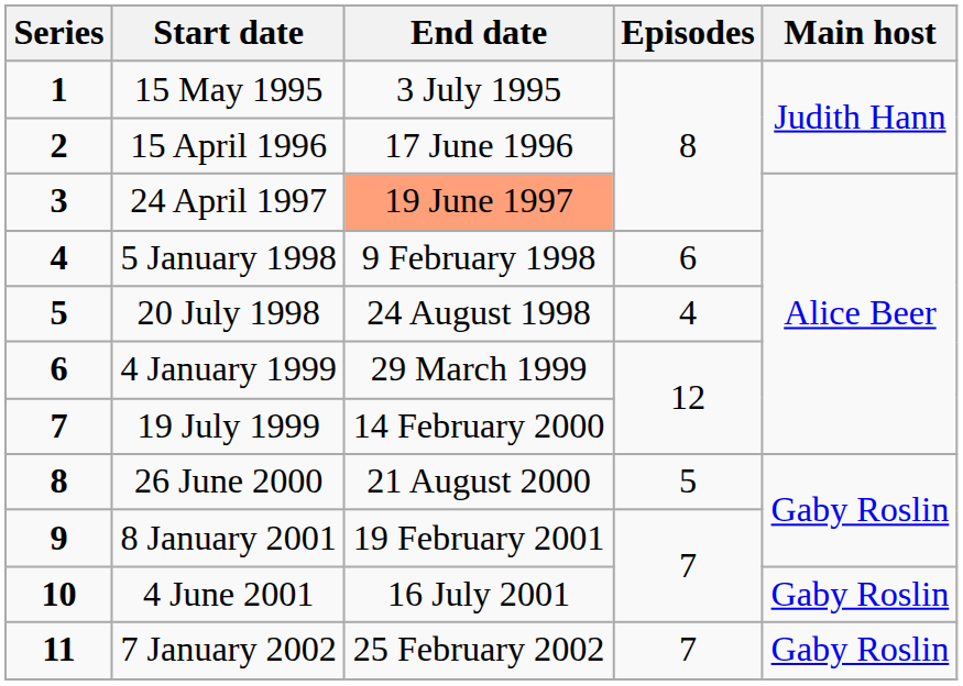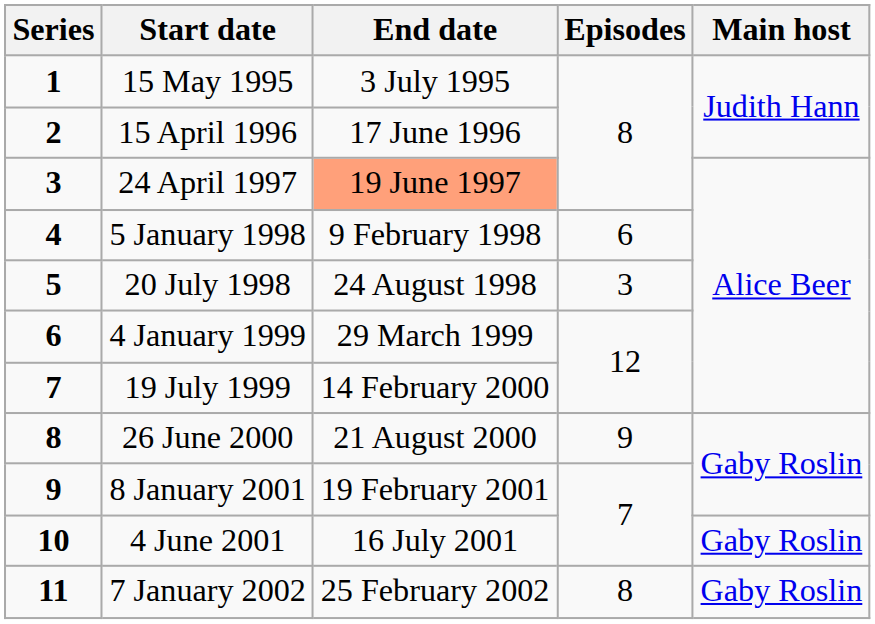 <table class="wikitable" style="text-align:center;">
 <tr>
 <th>Series</th>
 <th>Start date</th>
 <th>End date</th>
 <th>Episodes</th>
 <th>Main host</th>
 </tr>
 <tr>
 <td><strong>1</strong></td>
 <td>15 May 1995</td>
 <td>3 July 1995</td>
 <td rowspan=3 "">8</td>
 <td rowspan=2><a href='#'>Judith Hann</a></td>
 </tr>
 <tr>
 <td><strong>2</strong></td>
 <td>15 April 1996</td>
 <td>17 June 1996</td>
 </tr>
 <tr>
 <td><strong>3</strong></td>
 <td>24 April 1997</td>
 <td style="background: lightsalmon;">19 June 1997</td>
 <td rowspan=5><a href='#'>Alice Beer</a></td>
 </tr>
 <tr>
 <td><strong>4</strong></td>
 <td>5 January 1998</td>
 <td>9 February 1998</td>
 <td>6</td>
 </tr>
 <tr>
 <td><strong>5</strong></td>
 <td>20 July 1998</td>
 <td>24 August 1998</td>
-<td>4</td>
+<td>3</td>
 </tr>
 <tr>
 <td><strong>6</strong></td>
 <td>4 January 1999</td>
 <td>29 March 1999</td>
 <td rowspan="2">12</td>
 </tr>
 <tr>
 <td><strong>7</strong></td>
 <td>19 July 1999</td>
 <td>14 February 2000</td>
 </tr>
 <tr>
 <td><strong>8</strong></td>
 <td>26 June 2000</td>
 <td>21 August 2000</td>
-<td>5</td>
+<td>9</td>
 <td rowspan=2><a href='#'>Gaby Roslin</a></td>
 </tr>
 <tr>
 <td><strong>9</strong></td>
 <td>8 January 2001</td>
 <td>19 February 2001</td>
 <td rowspan="2">7</td>
 </tr>
 <tr>
 <td><strong>10</strong></td>
 <td>4 June 2001</td>
 <td>16 July 2001</td>
 <td><a href='#'>Gaby Roslin</a></td>
 </tr>
 <tr>
 <td><strong>11</strong></td>
 <td>7 January 2002</td>
 <td>25 February 2002</td>
-<td>7</td>
+<td>8</td>
 <td><a href='#'>Gaby Roslin</a></td>
 </tr>
 </table>
